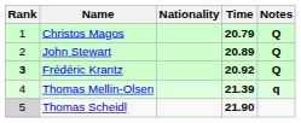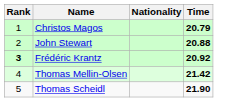 <table class="wikitable sortable" style="text-align:center">
 <tr>
 <th>Rank</th>
 <th>Name</th>
 <th>Nationality</th>
 <th>Time</th>
-<th>Notes</th>
 </tr>
 <tr bgcolor=ccffcc>
 <td>1</td>
 <td align=left><a href='#'>Christos Magos</a></td>
 <td align=left></td>
 <td><strong>20.79</strong></td>
-<td><strong>Q</strong></td>
 </tr>
 <tr bgcolor=ccffcc>
 <td>2</td>
 <td align=left><a href='#'>John Stewart</a></td>
 <td align=left></td>
-<td><strong>20.89</strong></td>
-<td><strong>Q</strong></td>
+<td><strong>20.88</strong></td>
 </tr>
 <tr bgcolor=ccffcc>
 <td><strong>3</strong></td>
 <td align=left><a href='#'>Frédéric Krantz</a></td>
 <td align=left></td>
 <td><strong>20.92</strong></td>
-<td><strong>Q</strong></td>
 </tr>
 <tr bgcolor=ddffdd>
 <td>4</td>
 <td align=left><a href='#'>Thomas Mellin-Olsen</a></td>
 <td align=left></td>
-<td><strong>21.39</strong></td>
-<td><strong>q</strong></td>
+<td><strong>21.42</strong></td>
 </tr>
 <tr>
-<td style="background: lightgrey;">5</td>
+<td>5</td>
 <td align=left><a href='#'>Thomas Scheidl</a></td>
 <td align=left></td>
 <td><strong>21.90</strong></td>
-<td></td>
 </tr>
 </table>
